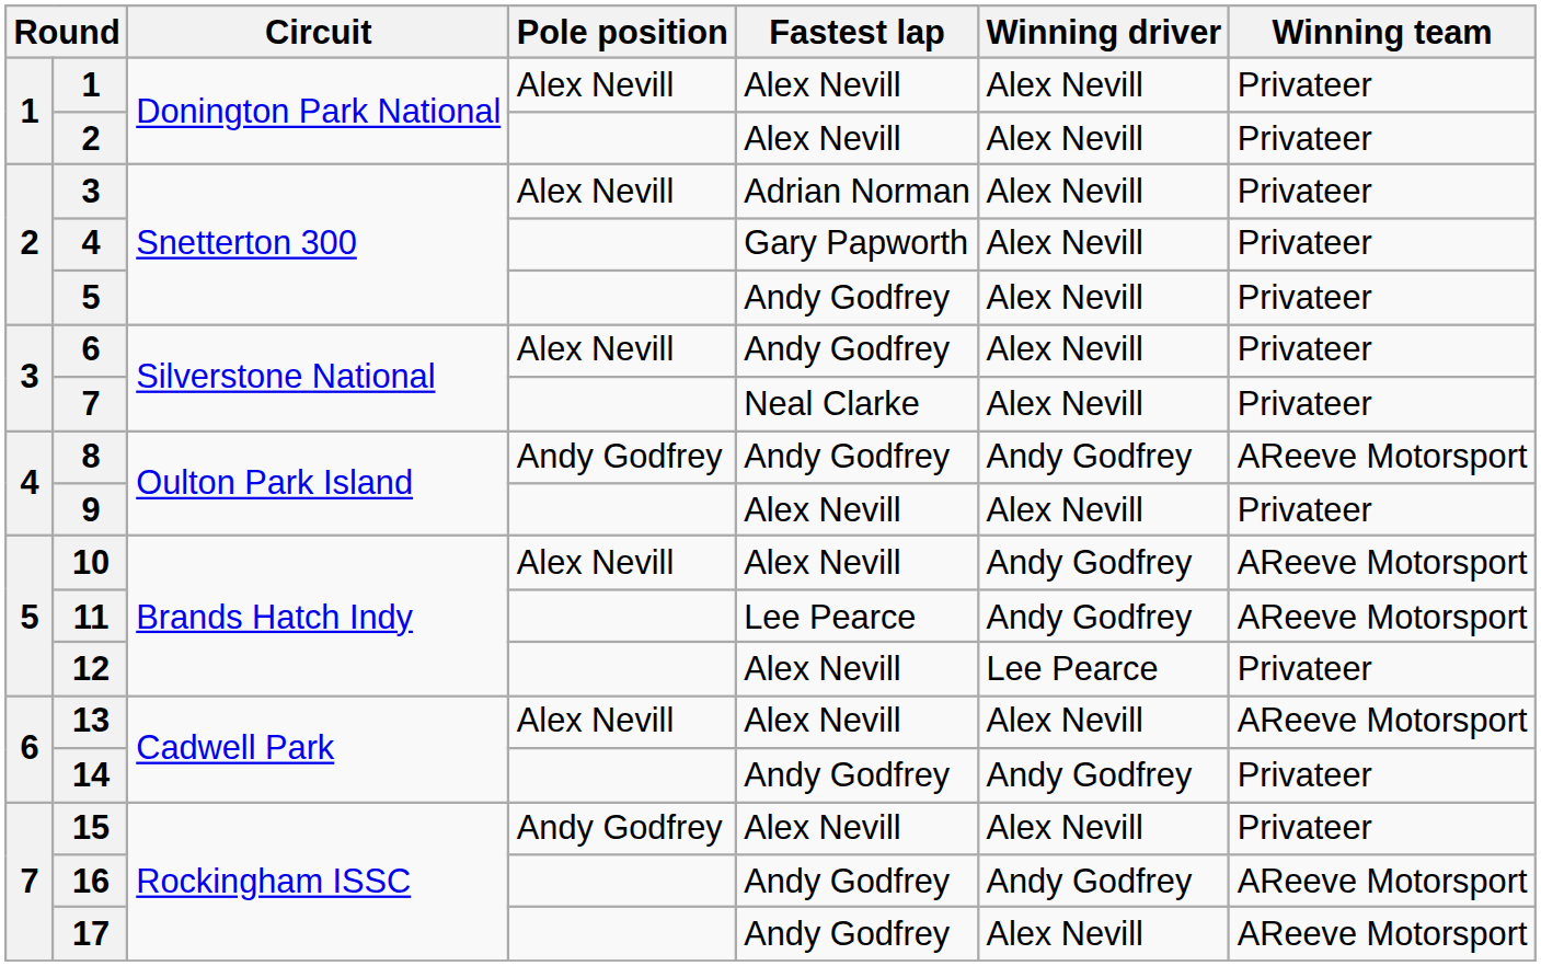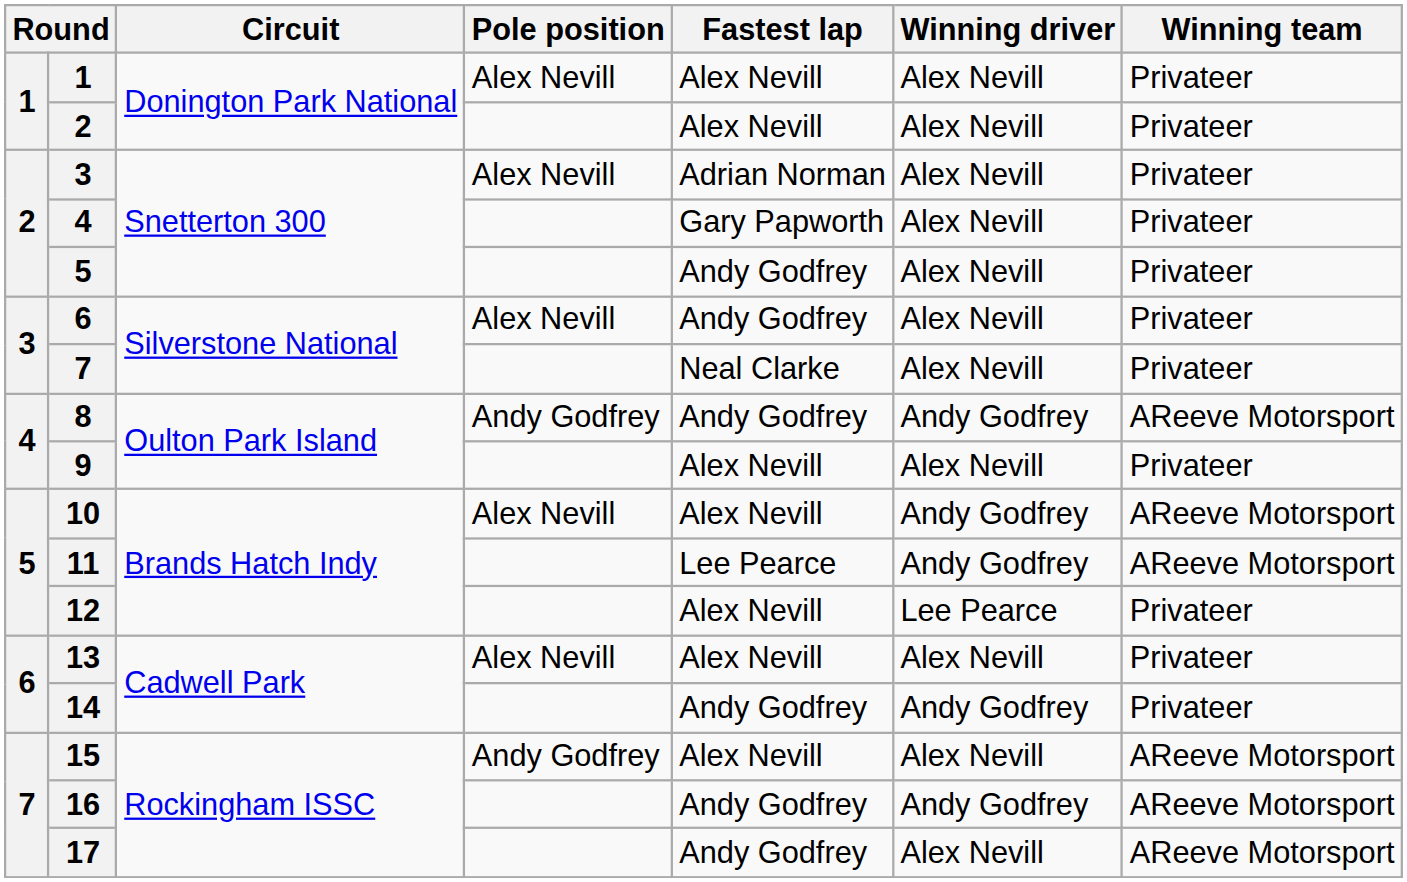 <table class="wikitable" style="font-size: 85%;">
 <tr>
 <th colspan=2>Round</th>
 <th>Circuit</th>
 <th>Pole position</th>
 <th>Fastest lap</th>
 <th>Winning driver</th>
 <th>Winning team</th>
 </tr>
 <tr>
 <th rowspan=2>1</th>
 <th>1</th>
 <td rowspan=2><a href='#'> Donington Park National</a></td>
 <td> Alex Nevill</td>
 <td> Alex Nevill</td>
 <td> Alex Nevill</td>
 <td>Privateer</td>
 </tr>
 <tr>
 <th>2</th>
 <td></td>
 <td> Alex Nevill</td>
 <td> Alex Nevill</td>
 <td>Privateer</td>
 </tr>
 <tr>
 <th rowspan=3>2</th>
 <th>3</th>
 <td rowspan=3><a href='#'>Snetterton 300</a></td>
 <td> Alex Nevill</td>
 <td> Adrian Norman</td>
 <td> Alex Nevill</td>
 <td>Privateer</td>
 </tr>
 <tr>
 <th>4</th>
 <td></td>
 <td> Gary Papworth</td>
 <td> Alex Nevill</td>
 <td>Privateer</td>
 </tr>
 <tr>
 <th>5</th>
 <td></td>
 <td> Andy Godfrey</td>
 <td> Alex Nevill</td>
 <td>Privateer</td>
 </tr>
 <tr>
 <th rowspan=2>3</th>
 <th>6</th>
 <td rowspan=2><a href='#'>Silverstone National</a></td>
 <td> Alex Nevill</td>
 <td> Andy Godfrey</td>
 <td> Alex Nevill</td>
 <td>Privateer</td>
 </tr>
 <tr>
 <th>7</th>
 <td></td>
 <td> Neal Clarke</td>
 <td> Alex Nevill</td>
 <td>Privateer</td>
 </tr>
 <tr>
 <th rowspan=2>4</th>
 <th>8</th>
 <td rowspan=2><a href='#'> Oulton Park Island</a></td>
 <td> Andy Godfrey</td>
 <td> Andy Godfrey</td>
 <td> Andy Godfrey</td>
 <td>AReeve Motorsport</td>
 </tr>
 <tr>
 <th>9</th>
 <td></td>
 <td> Alex Nevill</td>
 <td> Alex Nevill</td>
 <td>Privateer</td>
 </tr>
 <tr>
 <th rowspan=3>5</th>
 <th>10</th>
 <td rowspan=3><a href='#'> Brands Hatch Indy</a></td>
 <td> Alex Nevill</td>
 <td> Alex Nevill</td>
 <td> Andy Godfrey</td>
 <td>AReeve Motorsport</td>
 </tr>
 <tr>
 <th>11</th>
 <td></td>
 <td> Lee Pearce</td>
 <td> Andy Godfrey</td>
 <td>AReeve Motorsport</td>
 </tr>
 <tr>
 <th>12</th>
 <td></td>
 <td> Alex Nevill</td>
 <td> Lee Pearce</td>
 <td>Privateer</td>
 </tr>
 <tr>
 <th rowspan=2>6</th>
 <th>13</th>
 <td rowspan=2><a href='#'>Cadwell Park</a></td>
 <td> Alex Nevill</td>
 <td> Alex Nevill</td>
 <td> Alex Nevill</td>
-<td>AReeve Motorsport</td>
+<td>Privateer</td>
 </tr>
 <tr>
 <th>14</th>
 <td></td>
 <td> Andy Godfrey</td>
 <td> Andy Godfrey</td>
 <td>Privateer</td>
 </tr>
 <tr>
 <th rowspan=3>7</th>
 <th>15</th>
 <td rowspan=3><a href='#'>Rockingham ISSC</a></td>
 <td> Andy Godfrey</td>
 <td> Alex Nevill</td>
 <td> Alex Nevill</td>
-<td>Privateer</td>
+<td>AReeve Motorsport</td>
 </tr>
 <tr>
 <th>16</th>
 <td></td>
 <td> Andy Godfrey</td>
 <td> Andy Godfrey</td>
 <td>AReeve Motorsport</td>
 </tr>
 <tr>
 <th>17</th>
 <td></td>
 <td> Andy Godfrey</td>
 <td> Alex Nevill</td>
 <td>AReeve Motorsport</td>
 </tr>
 <tr>
 </tr>
 </table>
